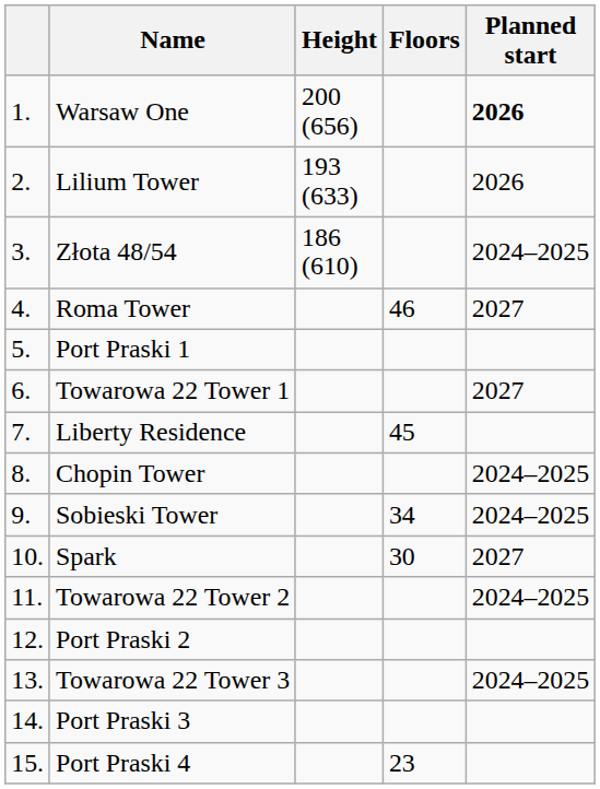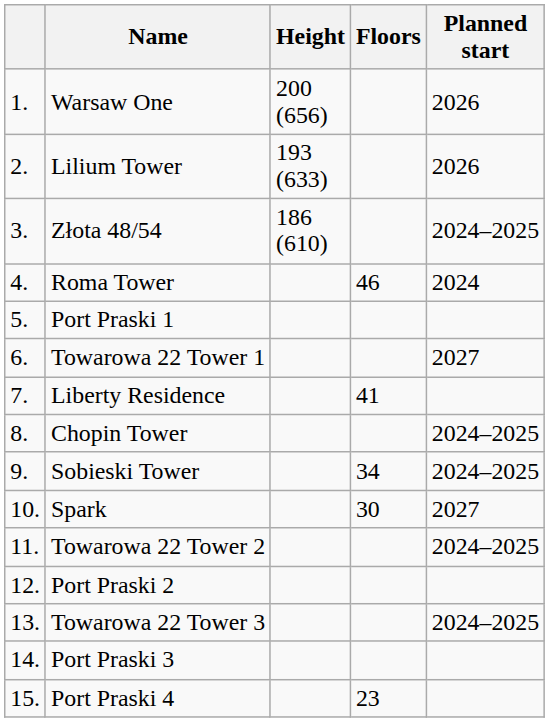 <table class="wikitable sortable">
 <tr>
 <th></th>
 <th>Name</th>
 <th>Height<br></th>
 <th>Floors</th>
 <th>Planned<br>start</th>
 </tr>
 <tr>
 <td>1.</td>
 <td>Warsaw One</td>
 <td>200<br>(656)</td>
 <td></td>
-<td><strong>2026</strong></td>
+<td>2026</td>
 </tr>
 <tr>
 <td>2.</td>
 <td>Lilium Tower</td>
 <td>193<br>(633)</td>
 <td></td>
 <td>2026</td>
 </tr>
 <tr>
 <td>3.</td>
 <td>Złota 48/54</td>
 <td>186<br>(610)</td>
 <td></td>
 <td>2024–2025</td>
 </tr>
 <tr>
 <td>4.</td>
 <td>Roma Tower</td>
 <td></td>
 <td>46</td>
-<td>2027</td>
+<td>2024</td>
 </tr>
 <tr>
 <td>5.</td>
 <td>Port Praski 1</td>
 <td></td>
 <td></td>
 <td></td>
 </tr>
 <tr>
 <td>6.</td>
 <td align="left">Towarowa 22 Tower 1</td>
 <td></td>
 <td></td>
 <td>2027</td>
 </tr>
 <tr>
 <td>7.</td>
 <td>Liberty Residence</td>
 <td></td>
-<td>45</td>
+<td>41</td>
 <td></td>
 </tr>
 <tr>
 <td>8.</td>
 <td>Chopin Tower</td>
 <td></td>
 <td></td>
 <td>2024–2025</td>
 </tr>
 <tr>
 <td>9.</td>
 <td>Sobieski Tower</td>
 <td></td>
 <td>34</td>
 <td>2024–2025</td>
 </tr>
 <tr>
 <td>10.</td>
 <td>Spark</td>
 <td></td>
 <td>30</td>
 <td>2027</td>
 </tr>
 <tr>
 <td>11.</td>
 <td align="left">Towarowa 22 Tower 2</td>
 <td></td>
 <td></td>
 <td>2024–2025</td>
 </tr>
 <tr>
 <td>12.</td>
 <td>Port Praski 2</td>
 <td></td>
 <td></td>
 <td></td>
 </tr>
 <tr>
 <td>13.</td>
 <td align="left">Towarowa 22 Tower 3</td>
 <td></td>
 <td></td>
 <td>2024–2025</td>
 </tr>
 <tr>
 <td>14.</td>
 <td>Port Praski 3</td>
 <td></td>
 <td></td>
 <td></td>
 </tr>
 <tr>
 <td>15.</td>
 <td>Port Praski 4</td>
 <td></td>
 <td>23</td>
 <td></td>
 </tr>
 </table>
